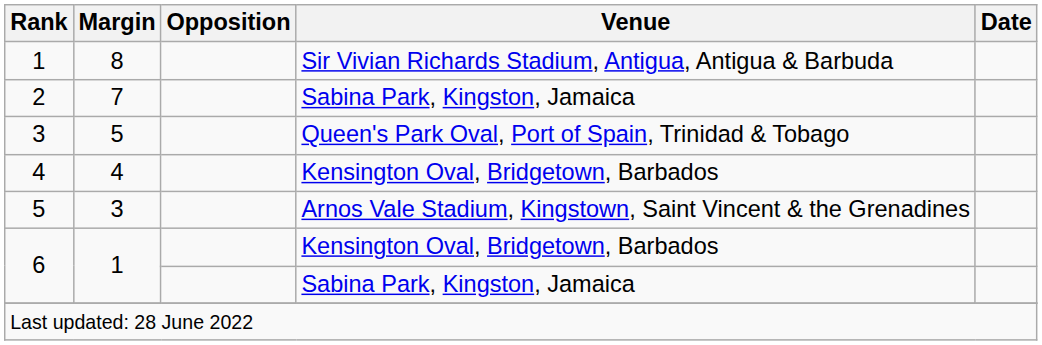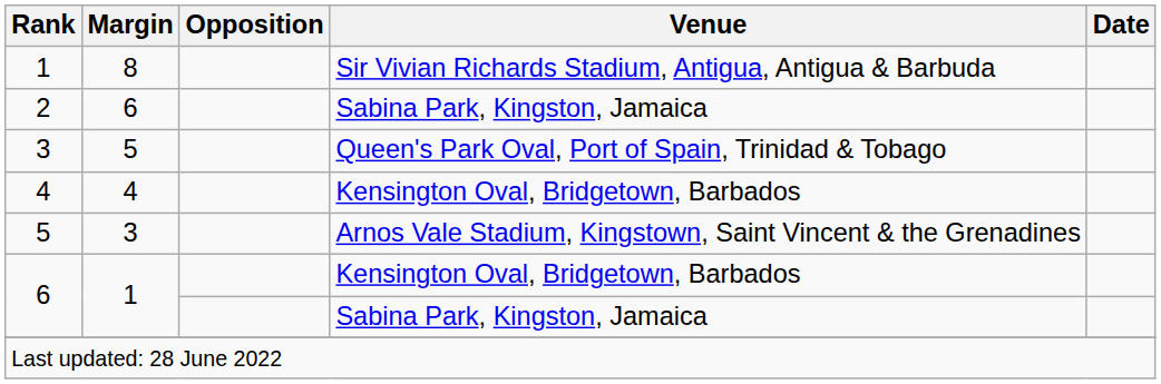 <table class="wikitable plainrowheaders sortable">
 <tr>
 <th scope=col>Rank</th>
 <th scope=col>Margin</th>
 <th scope=col>Opposition</th>
 <th scope=col>Venue</th>
 <th scope=col>Date</th>
 </tr>
 <tr>
 <td align=center>1</td>
 <td align=center>8</td>
 <td></td>
 <td><a href='#'>Sir Vivian Richards Stadium</a>, <a href='#'>Antigua</a>, Antigua & Barbuda</td>
 <td></td>
 </tr>
 <tr>
 <td align=center>2</td>
-<td align=center>7</td>
+<td align=center>6</td>
 <td></td>
 <td><a href='#'>Sabina Park</a>, <a href='#'>Kingston</a>, Jamaica</td>
 <td></td>
 </tr>
 <tr>
 <td align=center>3</td>
 <td align=center>5</td>
 <td></td>
 <td><a href='#'>Queen's Park Oval</a>, <a href='#'>Port of Spain</a>, Trinidad & Tobago</td>
 <td></td>
 </tr>
 <tr>
 <td align=center>4</td>
 <td align=center>4</td>
 <td></td>
 <td><a href='#'>Kensington Oval</a>, <a href='#'>Bridgetown</a>, Barbados</td>
 <td></td>
 </tr>
 <tr>
 <td align=center>5</td>
 <td align=center>3</td>
 <td></td>
 <td><a href='#'>Arnos Vale Stadium</a>, <a href='#'>Kingstown</a>, Saint Vincent & the Grenadines</td>
 <td></td>
 </tr>
 <tr>
 <td align=center rowspan=2>6</td>
 <td align=center rowspan=2>1</td>
 <td></td>
 <td><a href='#'>Kensington Oval</a>, <a href='#'>Bridgetown</a>, Barbados</td>
 <td></td>
 </tr>
 <tr>
 <td></td>
 <td><a href='#'>Sabina Park</a>, <a href='#'>Kingston</a>, Jamaica</td>
 <td></td>
 </tr>
 <tr>
 </tr>
 <tr class=sortbottom>
 <td colspan=5><small>Last updated: 28 June 2022</small></td>
 </tr>
 </table>
